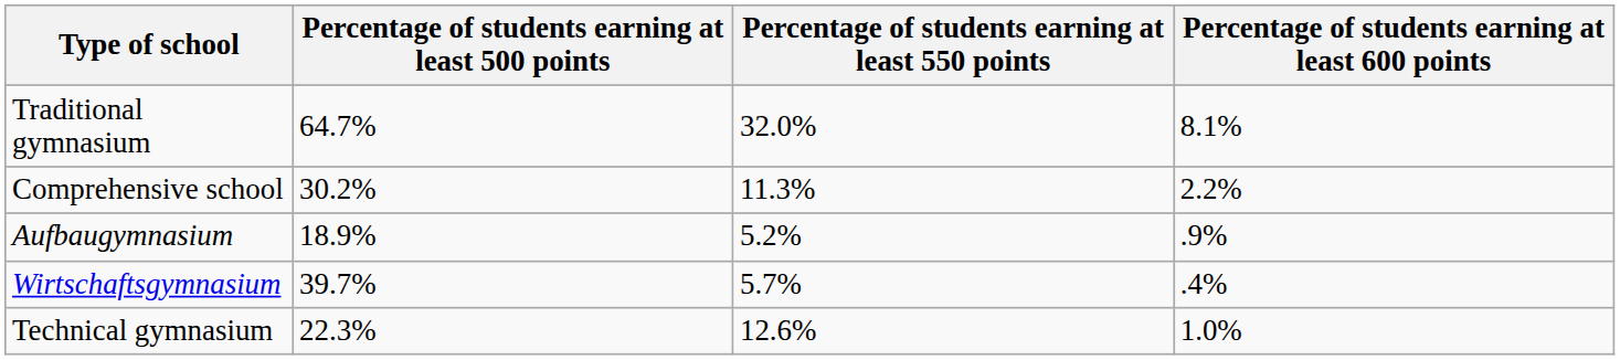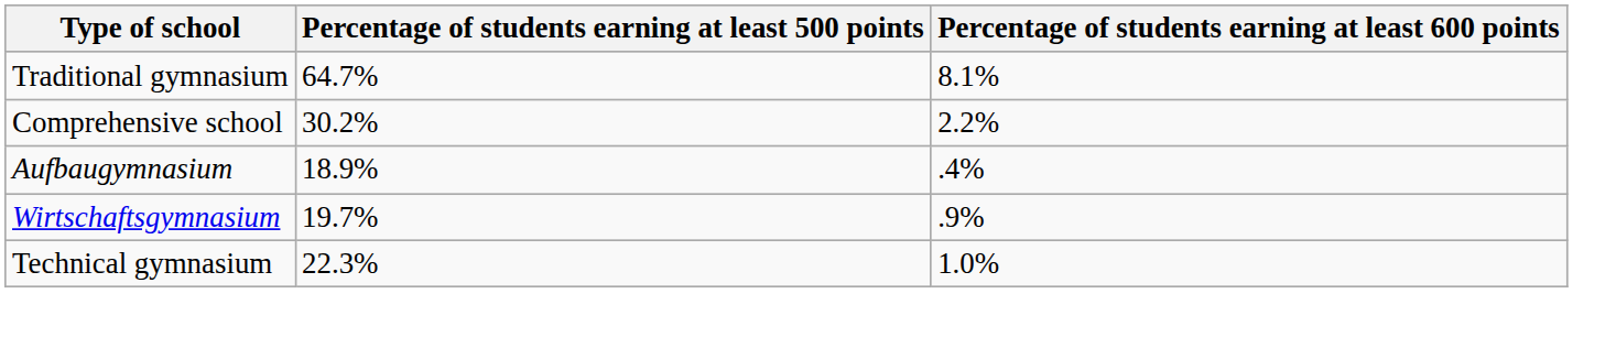 <table class="wikitable sortable">
 <tr>
 <th>Type of school</th>
 <th>Percentage of students earning at least 500 points</th>
-<th>Percentage of students earning at least 550 points</th>
 <th>Percentage of students earning at least 600 points</th>
 </tr>
 <tr>
 <td>Traditional gymnasium</td>
 <td>64.7%</td>
-<td>32.0%</td>
 <td>8.1%</td>
 </tr>
 <tr>
 <td>Comprehensive school</td>
 <td>30.2%</td>
-<td>11.3%</td>
 <td>2.2%</td>
 </tr>
 <tr>
 <td><em>Aufbaugymnasium</em></td>
 <td>18.9%</td>
-<td>5.2%</td>
-<td>.9%</td>
+<td>.4%</td>
 </tr>
 <tr>
 <td><em><a href='#'>Wirtschaftsgymnasium</a></em></td>
-<td>39.7%</td>
-<td>5.7%</td>
-<td>.4%</td>
+<td>19.7%</td>
+<td>.9%</td>
 </tr>
 <tr>
 <td>Technical gymnasium</td>
 <td>22.3%</td>
-<td>12.6%</td>
 <td>1.0%</td>
 </tr>
 </table>
